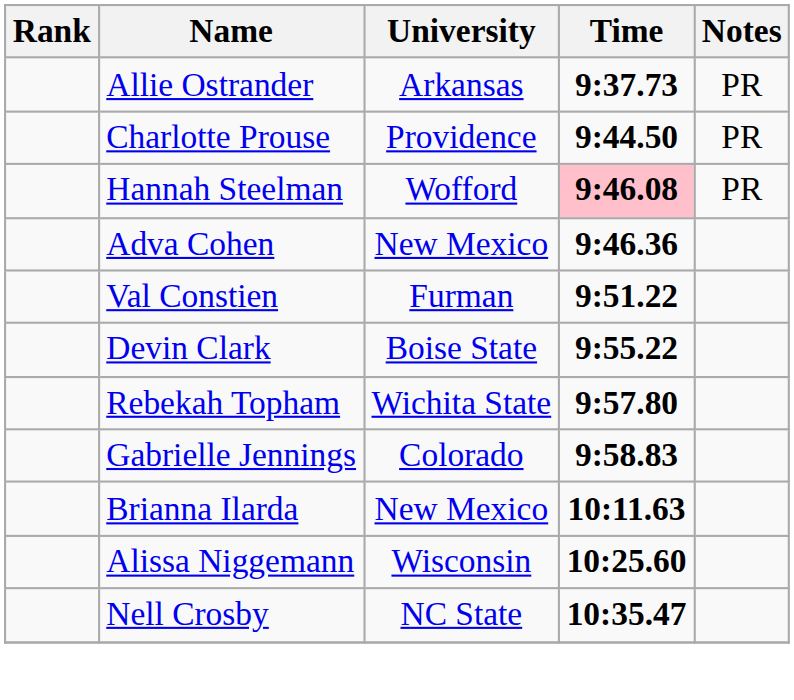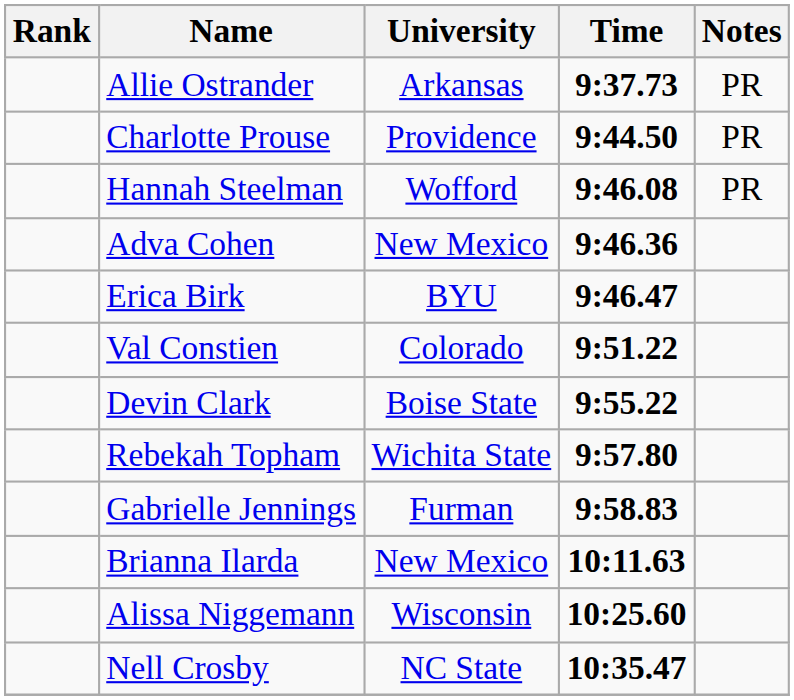 <table class="wikitable sortable" style="text-align:center">
 <tr>
 <th>Rank</th>
 <th>Name</th>
 <th>University</th>
 <th>Time</th>
 <th>Notes</th>
 </tr>
 <tr>
 <td></td>
 <td align=left> <a href='#'>Allie Ostrander</a></td>
 <td><a href='#'>Arkansas</a></td>
 <td><strong>9:37.73</strong></td>
 <td>PR</td>
 </tr>
 <tr>
 <td></td>
 <td align=left> <a href='#'>Charlotte Prouse</a></td>
 <td><a href='#'>Providence</a></td>
 <td><strong>9:44.50</strong></td>
 <td>PR</td>
 </tr>
 <tr>
 <td></td>
 <td align=left> <a href='#'>Hannah Steelman</a></td>
 <td><a href='#'>Wofford</a></td>
-<td style="background: pink;"><strong>9:46.08</strong></td>
+<td><strong>9:46.08</strong></td>
 <td>PR</td>
 </tr>
 <tr>
 <td></td>
 <td align=left> <a href='#'>Adva Cohen</a></td>
 <td><a href='#'>New Mexico</a></td>
 <td><strong>9:46.36</strong></td>
 <td></td>
 </tr>
 <tr>
 <td></td>
+<td align=left> <a href='#'>Erica Birk</a></td>
+<td><a href='#'>BYU</a></td>
+<td><strong>9:46.47</strong></td>
+<td></td>
+</tr>
+<tr>
+<td></td>
 <td align=left> <a href='#'>Val Constien</a></td>
-<td><a href='#'>Furman</a></td>
+<td><a href='#'>Colorado</a></td>
 <td><strong>9:51.22</strong></td>
 <td></td>
 </tr>
 <tr>
 <td></td>
 <td align=left> <a href='#'>Devin Clark</a></td>
 <td><a href='#'>Boise State</a></td>
 <td><strong>9:55.22</strong></td>
 <td></td>
 </tr>
 <tr>
 <td></td>
 <td align=left> <a href='#'>Rebekah Topham</a></td>
 <td><a href='#'>Wichita State</a></td>
 <td><strong>9:57.80</strong></td>
 <td></td>
 </tr>
 <tr>
 <td></td>
 <td align=left> <a href='#'>Gabrielle Jennings</a></td>
-<td><a href='#'>Colorado</a></td>
+<td><a href='#'>Furman</a></td>
 <td><strong>9:58.83</strong></td>
 <td></td>
 </tr>
 <tr>
 <td></td>
 <td align=left> <a href='#'>Brianna Ilarda</a></td>
 <td><a href='#'>New Mexico</a></td>
 <td><strong>10:11.63</strong></td>
 <td></td>
 </tr>
 <tr>
 <td></td>
 <td align=left> <a href='#'>Alissa Niggemann</a></td>
 <td><a href='#'>Wisconsin</a></td>
 <td><strong>10:25.60</strong></td>
 <td></td>
 </tr>
 <tr>
 <td></td>
 <td align=left> <a href='#'>Nell Crosby</a></td>
 <td><a href='#'>NC State</a></td>
 <td><strong>10:35.47</strong></td>
 <td></td>
 </tr>
 <tr>
 </tr>
 </table>
